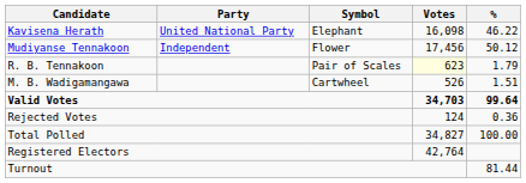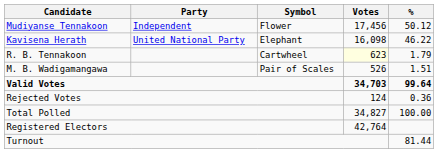 <table class="wikitable" border="1" style="text-align:right;">
 <tr>
 <th align=left width="180">Candidate</th>
 <th align=left width="180">Party</th>
 <th align=left width="120">Symbol</th>
 <th align=left width="60">Votes</th>
 <th align=left width="60">%</th>
 </tr>
 <tr>
+<td align=left><a href='#'>Mudiyanse Tennakoon</a></td>
+<td align=left><a href='#'>Independent</a></td>
+<td align=left>Flower</td>
+<td>17,456</td>
+<td>50.12</td>
+</tr>
+<tr>
 <td align=left><a href='#'>Kavisena Herath</a></td>
 <td align=left><a href='#'>United National Party</a></td>
 <td align=left>Elephant</td>
 <td>16,098</td>
 <td>46.22</td>
 </tr>
 <tr>
-<td align=left><a href='#'>Mudiyanse Tennakoon</a></td>
-<td align=left><a href='#'>Independent</a></td>
-<td align=left>Flower</td>
-<td>17,456</td>
-<td>50.12</td>
-</tr>
-<tr>
 <td align=left>R. B. Tennakoon</td>
 <td></td>
-<td align=left>Pair of Scales</td>
+<td align=left>Cartwheel</td>
 <td style="background: lightyellow;">623</td>
 <td>1.79</td>
 </tr>
 <tr>
 <td align=left>M. B. Wadigamangawa</td>
 <td></td>
-<td align=left>Cartwheel</td>
+<td align=left>Pair of Scales</td>
 <td>526</td>
 <td>1.51</td>
 </tr>
 <tr>
 <td align=left colspan=3><strong>Valid Votes</strong></td>
 <td><strong>34,703</strong></td>
 <td><strong>99.64</strong></td>
 </tr>
 <tr>
 <td align=left colspan=3>Rejected Votes</td>
 <td>124</td>
 <td>0.36</td>
 </tr>
 <tr>
 <td align=left colspan=3>Total Polled</td>
 <td>34,827</td>
 <td>100.00</td>
 </tr>
 <tr>
 <td align=left colspan=3>Registered Electors</td>
 <td>42,764</td>
 <td></td>
 </tr>
 <tr>
 <td align=left colspan=4>Turnout</td>
 <td>81.44</td>
 </tr>
 </table>
